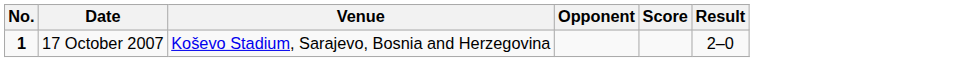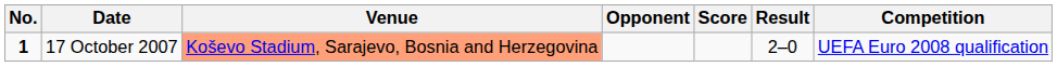 <table class="wikitable sortable">
 <tr>
 <th scope="col">No.</th>
 <th scope="col">Date</th>
 <th scope="col">Venue</th>
 <th scope="col">Opponent</th>
 <th scope="col">Score</th>
 <th scope="col">Result</th>
+<th scope="col">Competition</th>
 </tr>
 <tr>
 <td style="text-align:center"><strong>1</strong></td>
 <td>17 October 2007</td>
-<td><a href='#'>Koševo Stadium</a>, Sarajevo, Bosnia and Herzegovina</td>
+<td style="background: lightsalmon;"><a href='#'>Koševo Stadium</a>, Sarajevo, Bosnia and Herzegovina</td>
 <td></td>
 <td></td>
 <td style="text-align:center">2–0</td>
+<td><a href='#'>UEFA Euro 2008 qualification</a></td>
 </tr>
 </table>
